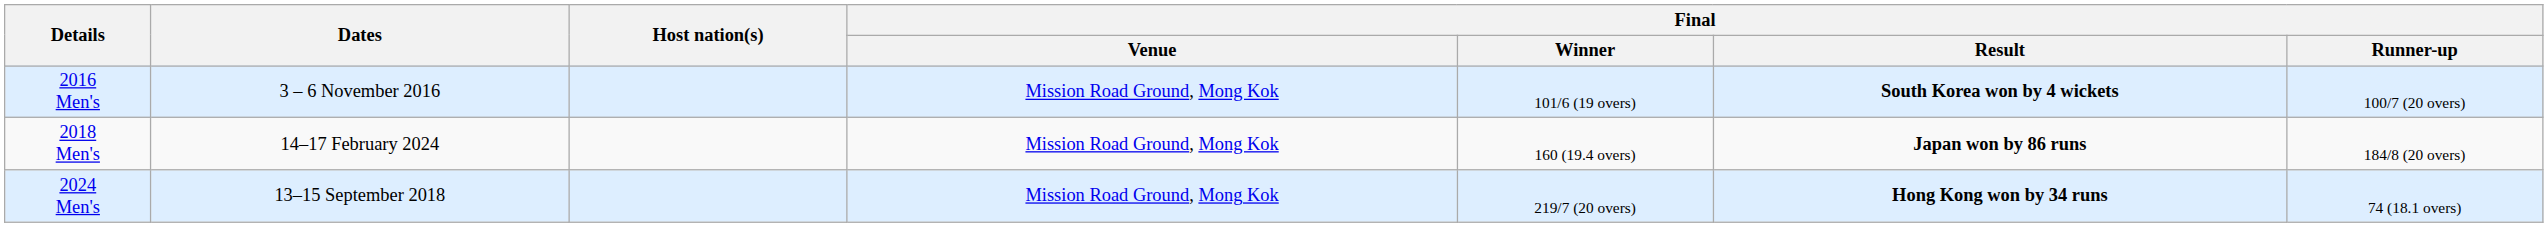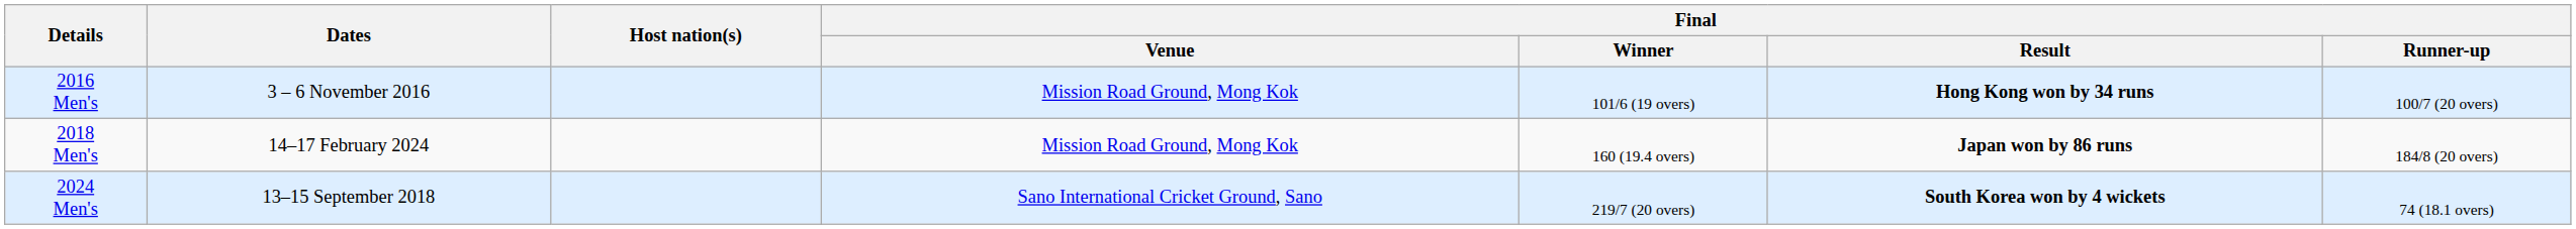 <table class="wikitable" style="font-size:90%; width: 100%; text-align: center;">
 <tr>
 <th rowspan="2">Details</th>
 <th rowspan="2">Dates</th>
 <th rowspan="2">Host nation(s)</th>
 <th colspan="4">Final</th>
 </tr>
 <tr>
 <th>Venue</th>
 <th>Winner</th>
 <th>Result</th>
 <th>Runner-up</th>
 </tr>
 <tr style="background:#def;">
 <td><a href='#'>2016<br>Men's</a></td>
 <td>3 – 6 November 2016</td>
 <td></td>
 <td><a href='#'>Mission Road Ground</a>, <a href='#'>Mong Kok</a></td>
 <td><br><small>101/6 (19 overs)</small></td>
-<td><strong>South Korea won by 4 wickets</strong><br> </td>
+<td><strong>Hong Kong won by 34 runs</strong><br> </td>
 <td><br><small>100/7 (20 overs)</small></td>
 </tr>
 <tr>
 <td><a href='#'>2018<br>Men's</a></td>
 <td>14–17 February 2024</td>
 <td></td>
 <td><a href='#'>Mission Road Ground</a>, <a href='#'>Mong Kok</a></td>
 <td><br><small>160 (19.4 overs)</small></td>
 <td><strong>Japan won by 86 runs</strong><br> </td>
 <td><br><small>184/8 (20 overs)</small></td>
 </tr>
 <tr style="background:#def;">
 <td><a href='#'>2024<br>Men's</a></td>
 <td>13–15 September 2018</td>
 <td></td>
-<td><a href='#'>Mission Road Ground</a>, <a href='#'>Mong Kok</a></td>
+<td><a href='#'>Sano International Cricket Ground</a>, <a href='#'>Sano</a></td>
 <td><br><small>219/7 (20 overs)</small></td>
-<td><strong>Hong Kong won by 34 runs</strong><br> </td>
+<td><strong>South Korea won by 4 wickets</strong><br> </td>
 <td><br><small>74 (18.1 overs)</small></td>
 </tr>
 </table>
